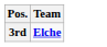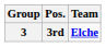 <table class="wikitable">
 <tr>
+<th>Group</th>
 <th>Pos.</th>
 <th>Team</th>
 </tr>
 <tr>
+<th>3</th>
 <th>3rd</th>
 <td><strong><a href='#'>Elche</a></strong></td>
 </tr>
 </table>
